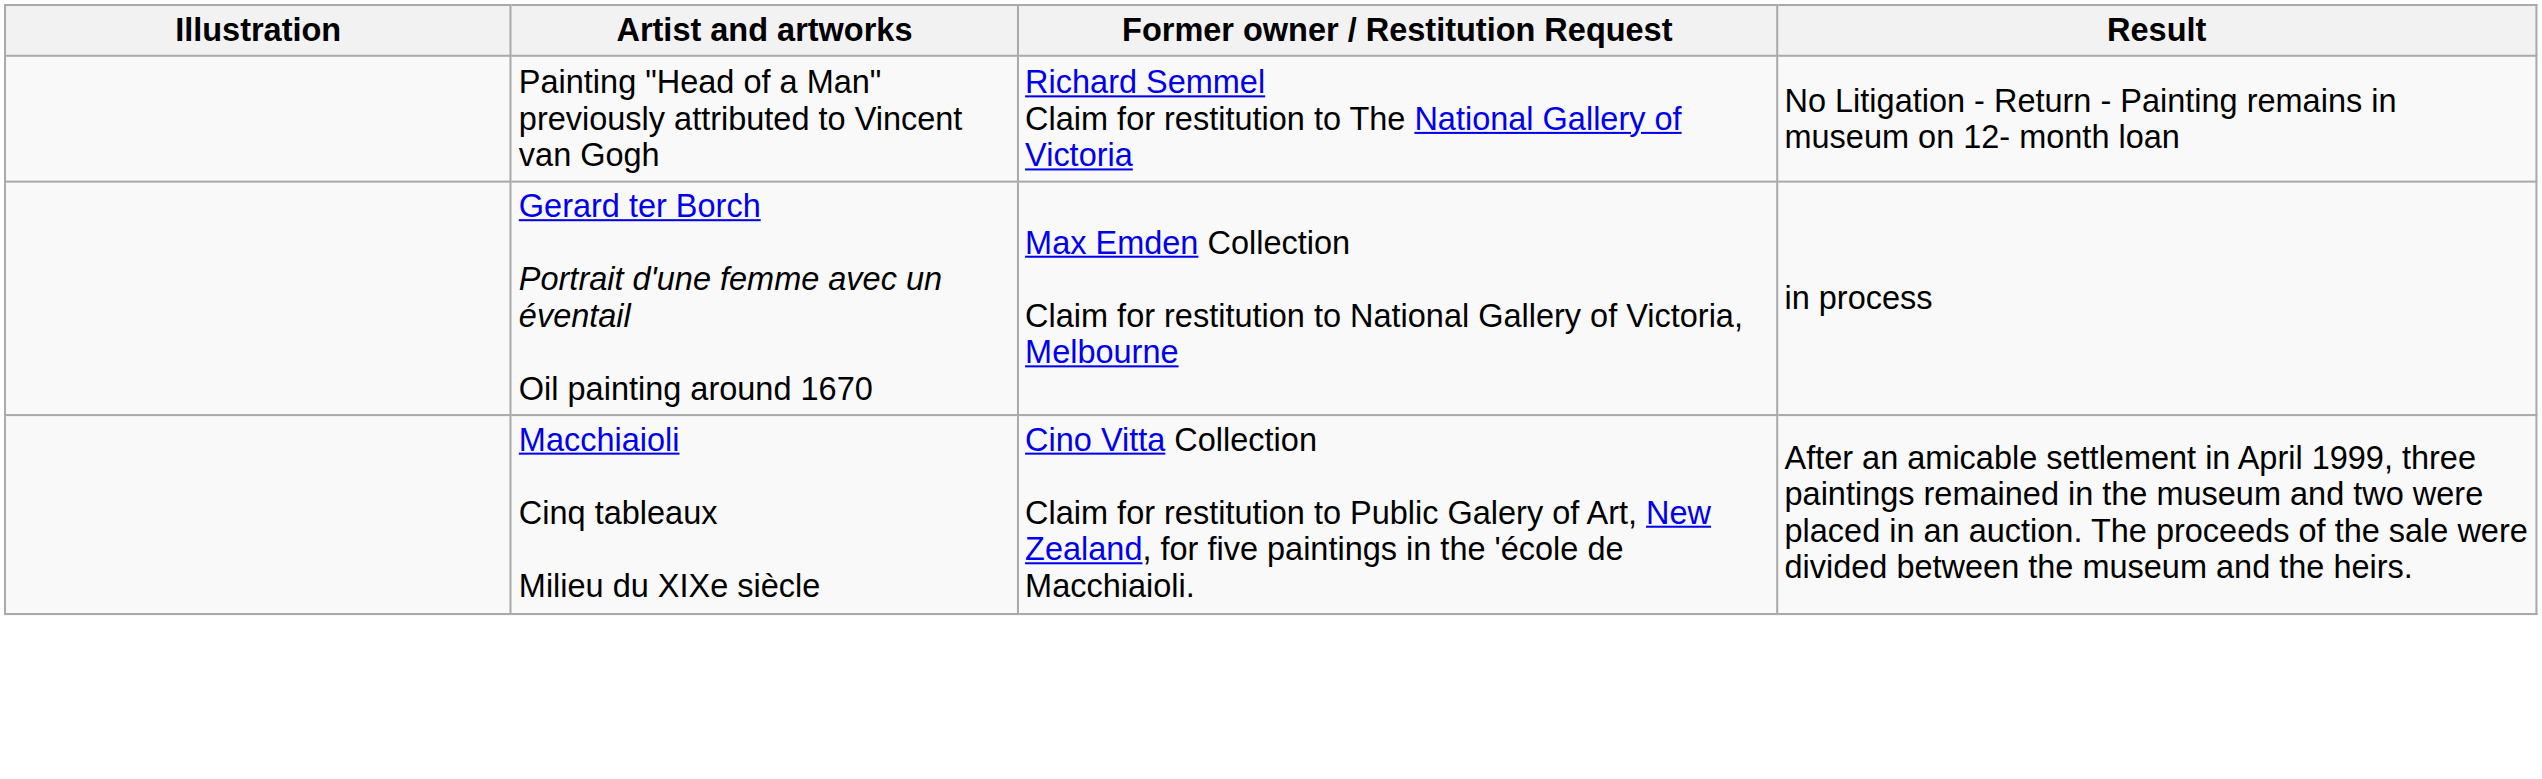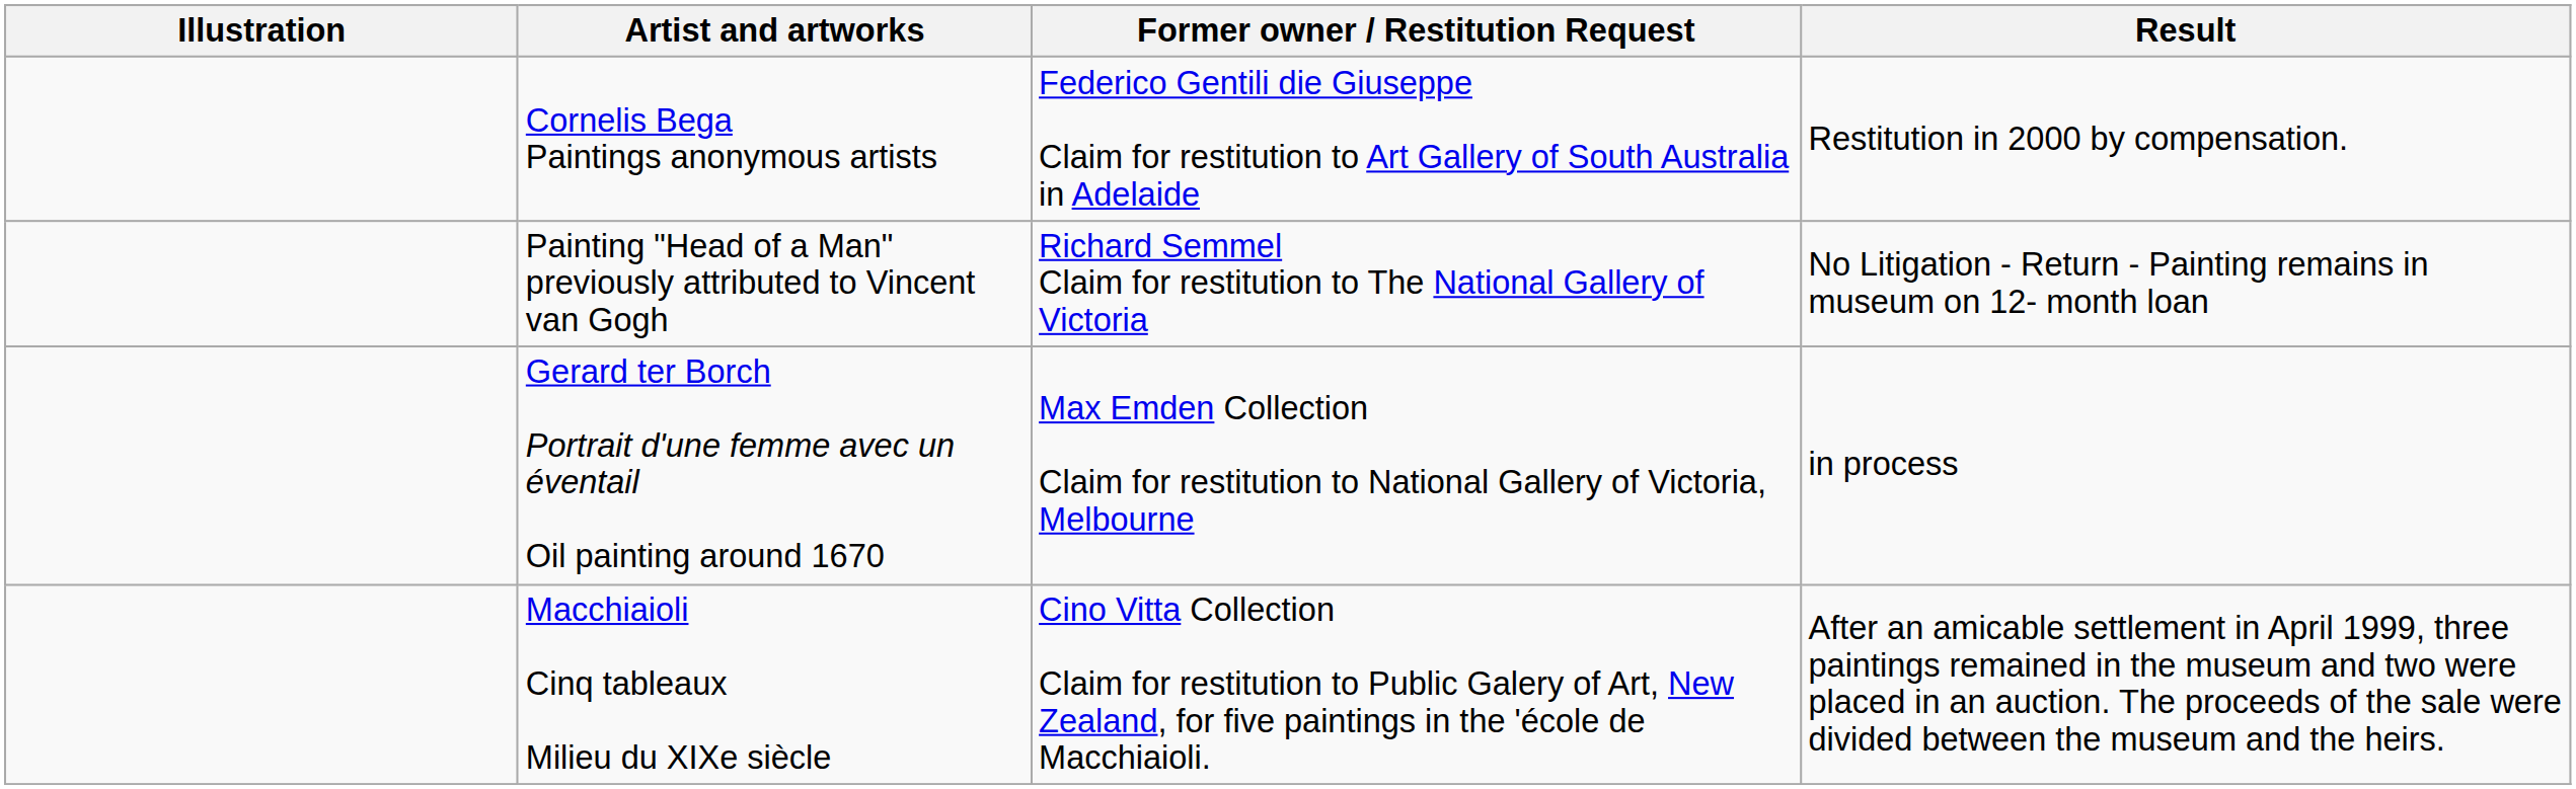 <table class="wikitable alternance centre">
 <tr>
 <th class="unsortable" width="20">Illustration</th>
 <th width="20%">Artist and artworks</th>
 <th width="30%">Former owner / Restitution Request</th>
 <th width="30%">Result</th>
+</tr>
+<tr>
+<td></td>
+<td><a href='#'>Cornelis Bega</a><br>Paintings anonymous artists</td>
+<td><a href='#'>Federico Gentili die Giuseppe</a> <br><br>Claim for restitution to <a href='#'>Art Gallery of South Australia</a> in <a href='#'>Adelaide</a></td>
+<td>Restitution in 2000 by compensation.</td>
 </tr>
 <tr>
 <td></td>
 <td>Painting "Head of a Man" previously attributed to Vincent van Gogh</td>
 <td><a href='#'>Richard Semmel</a><br>Claim for restitution to The <a href='#'>National Gallery of Victoria</a></td>
 <td>No Litigation - Return - Painting remains in museum on 12- month loan</td>
 </tr>
 <tr>
 <td></td>
 <td><a href='#'>Gerard ter Borch</a><br><br><em>Portrait d'une femme avec un éventail</em><br><br>Oil painting around 1670</td>
 <td><a href='#'>Max Emden</a> Collection<br><br>Claim for restitution to National Gallery of Victoria, <a href='#'>Melbourne</a></td>
 <td>in process</td>
 </tr>
 <tr>
 <td></td>
 <td><a href='#'>Macchiaioli</a><br><br>Cinq tableaux<br><br>Milieu du XIXe siècle</td>
 <td><a href='#'>Cino Vitta</a> Collection<br><br>Claim for restitution to Public Galery of Art, <a href='#'>New Zealand</a>, for five paintings in the 'école de Macchiaioli.</td>
 <td>After an amicable settlement in April 1999, three paintings remained in the museum and two were placed in an auction. The proceeds of the sale were divided between the museum and the heirs.</td>
 </tr>
 <tr>
 </tr>
 </table>
